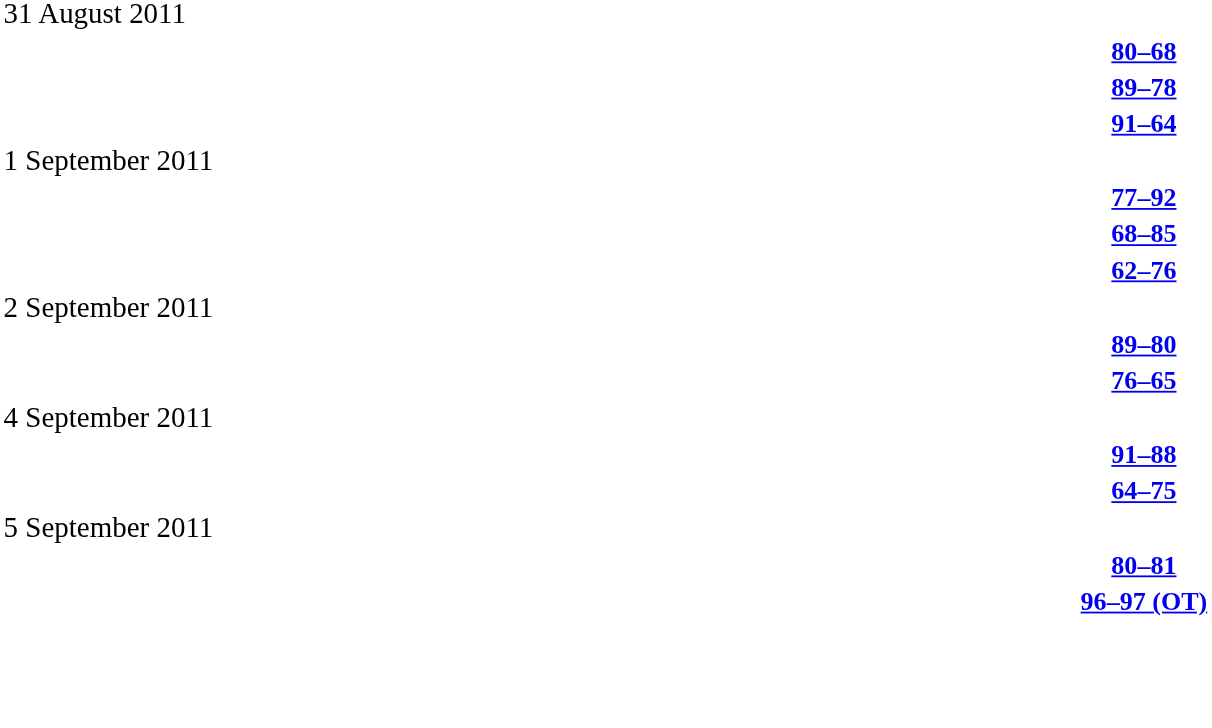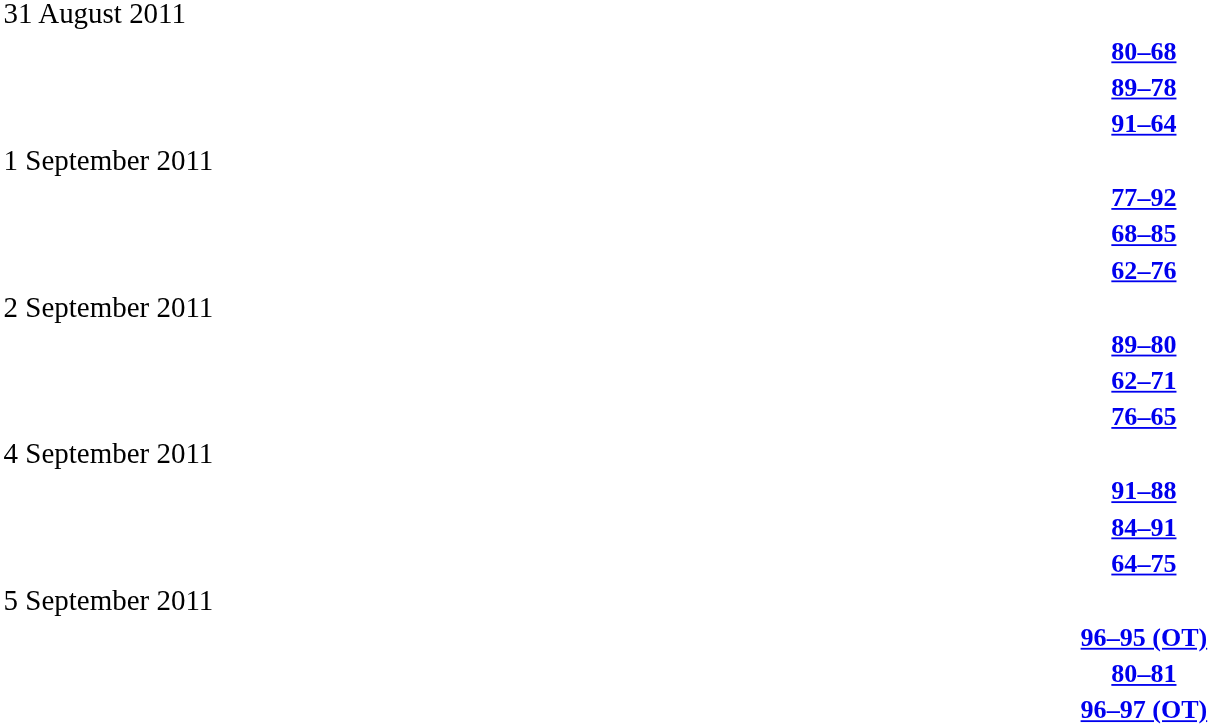 <table style="width:100%;" cellspacing="1">
 <tr>
 <th width=25%></th>
 <th width=10%></th>
 <th width=25%></th>
 </tr>
 <tr>
 <td>31 August 2011</td>
 </tr>
 <tr style=font-size:90%>
 <td align=right><strong></strong></td>
 <td align=center><strong> <a href='#'>80–68</a> </strong></td>
 <td><strong></strong></td>
 </tr>
 <tr style=font-size:90%>
 <td align=right><strong></strong></td>
 <td align=center><strong> <a href='#'>89–78</a> </strong></td>
 <td><strong></strong></td>
 </tr>
 <tr style=font-size:90%>
 <td align=right><strong></strong></td>
 <td align=center><strong> <a href='#'>91–64</a> </strong></td>
 <td><strong></strong></td>
 </tr>
 <tr>
 <td>1 September 2011</td>
 </tr>
 <tr style=font-size:90%>
 <td align=right><strong></strong></td>
 <td align=center><strong> <a href='#'>77–92</a> </strong></td>
 <td><strong></strong></td>
 </tr>
 <tr style=font-size:90%>
 <td align=right><strong></strong></td>
 <td align=center><strong> <a href='#'>68–85</a> </strong></td>
 <td><strong></strong></td>
 </tr>
 <tr style=font-size:90%>
 <td align=right><strong></strong></td>
 <td align=center><strong> <a href='#'>62–76</a> </strong></td>
 <td><strong></strong></td>
 </tr>
 <tr>
 <td>2 September 2011</td>
 </tr>
 <tr style=font-size:90%>
 <td align=right><strong></strong></td>
 <td align=center><strong> <a href='#'>89–80</a> </strong></td>
 <td><strong></strong></td>
 </tr>
 <tr style=font-size:90%>
 <td align=right><strong></strong></td>
+<td align=center><strong> <a href='#'>62–71</a> </strong></td>
+<td><strong></strong></td>
+</tr>
+<tr style=font-size:90%>
+<td align=right><strong></strong></td>
 <td align=center><strong> <a href='#'>76–65</a> </strong></td>
 <td><strong></strong></td>
 </tr>
 <tr>
 <td>4 September 2011</td>
 </tr>
 <tr style=font-size:90%>
 <td align=right><strong></strong></td>
 <td align=center><strong> <a href='#'>91–88</a> </strong></td>
 <td><strong></strong></td>
 </tr>
 <tr style=font-size:90%>
 <td align=right><strong></strong></td>
+<td align=center><strong> <a href='#'>84–91</a> </strong></td>
+<td><strong></strong></td>
+</tr>
+<tr style=font-size:90%>
+<td align=right><strong></strong></td>
 <td align=center><strong> <a href='#'>64–75</a> </strong></td>
 <td><strong></strong></td>
 </tr>
 <tr>
 <td>5 September 2011</td>
+</tr>
+<tr style=font-size:90%>
+<td align=right><strong></strong></td>
+<td align=center><strong> <a href='#'>96–95 (OT)</a> </strong></td>
+<td><strong></strong></td>
 </tr>
 <tr style=font-size:90%>
 <td align=right><strong></strong></td>
 <td align=center><strong> <a href='#'>80–81</a> </strong></td>
 <td><strong></strong></td>
 </tr>
 <tr style=font-size:90%>
 <td align=right><strong></strong></td>
 <td align=center><strong> <a href='#'>96–97 (OT)</a> </strong></td>
 <td><strong></strong></td>
 </tr>
 </table>
